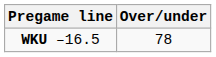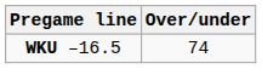 <table class="wikitable">
 <tr align="center">
 <th style=>Pregame line</th>
 <th style=>Over/under</th>
 </tr>
 <tr align="center">
 <td><strong>WKU</strong> –16.5</td>
-<td>78</td>
+<td>74</td>
 </tr>
 </table>
